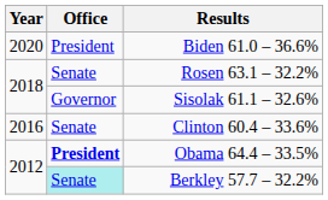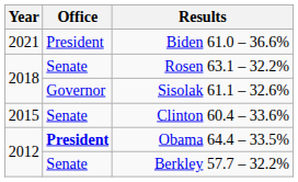 <table class=wikitable>
 <tr>
 <th width="30">Year</th>
 <th width="60">Office</th>
 <th width="180">Results</th>
 </tr>
 <tr>
-<td>2020</td>
+<td>2021</td>
 <td><a href='#'>President</a></td>
 <td align="right" ><a href='#'>Biden</a> 61.0 – 36.6%</td>
 </tr>
 <tr>
 <td rowspan="2">2018</td>
 <td><a href='#'>Senate</a></td>
 <td align="right" ><a href='#'>Rosen</a> 63.1 – 32.2%</td>
 </tr>
 <tr>
 <td><a href='#'>Governor</a></td>
 <td align="right" ><a href='#'>Sisolak</a> 61.1 – 32.6%</td>
 </tr>
 <tr>
-<td>2016</td>
+<td>2015</td>
 <td><a href='#'>Senate</a></td>
 <td align="right" ><a href='#'>Clinton</a> 60.4 – 33.6%</td>
 </tr>
 <tr>
 <td rowspan="2">2012</td>
 <td><strong><a href='#'>President</a></strong></td>
 <td align="right" ><a href='#'>Obama</a> 64.4 – 33.5%</td>
 </tr>
 <tr>
-<td style="background: paleturquoise;"><a href='#'>Senate</a></td>
+<td><a href='#'>Senate</a></td>
 <td align="right" ><a href='#'>Berkley</a> 57.7 – 32.2%</td>
 </tr>
 </table>
